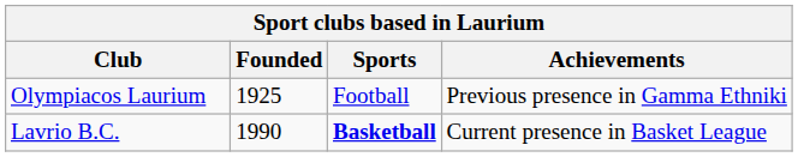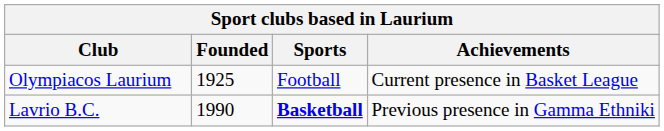 <table class="wikitable">
 <tr>
 <th colspan="4">Sport clubs based in Laurium</th>
 </tr>
 <tr>
 <th width="150">Club</th>
 <th>Founded</th>
 <th>Sports</th>
 <th>Achievements</th>
 </tr>
 <tr>
 <td><a href='#'>Olympiacos Laurium</a></td>
 <td>1925</td>
 <td><a href='#'>Football</a></td>
-<td>Previous presence in <a href='#'>Gamma Ethniki</a></td>
+<td>Current presence in <a href='#'>Basket League</a></td>
 </tr>
 <tr>
 <td><a href='#'>Lavrio B.C.</a></td>
 <td>1990</td>
 <td><strong><a href='#'>Basketball</a></strong></td>
-<td>Current presence in <a href='#'>Basket League</a></td>
+<td>Previous presence in <a href='#'>Gamma Ethniki</a></td>
 </tr>
 </table>
